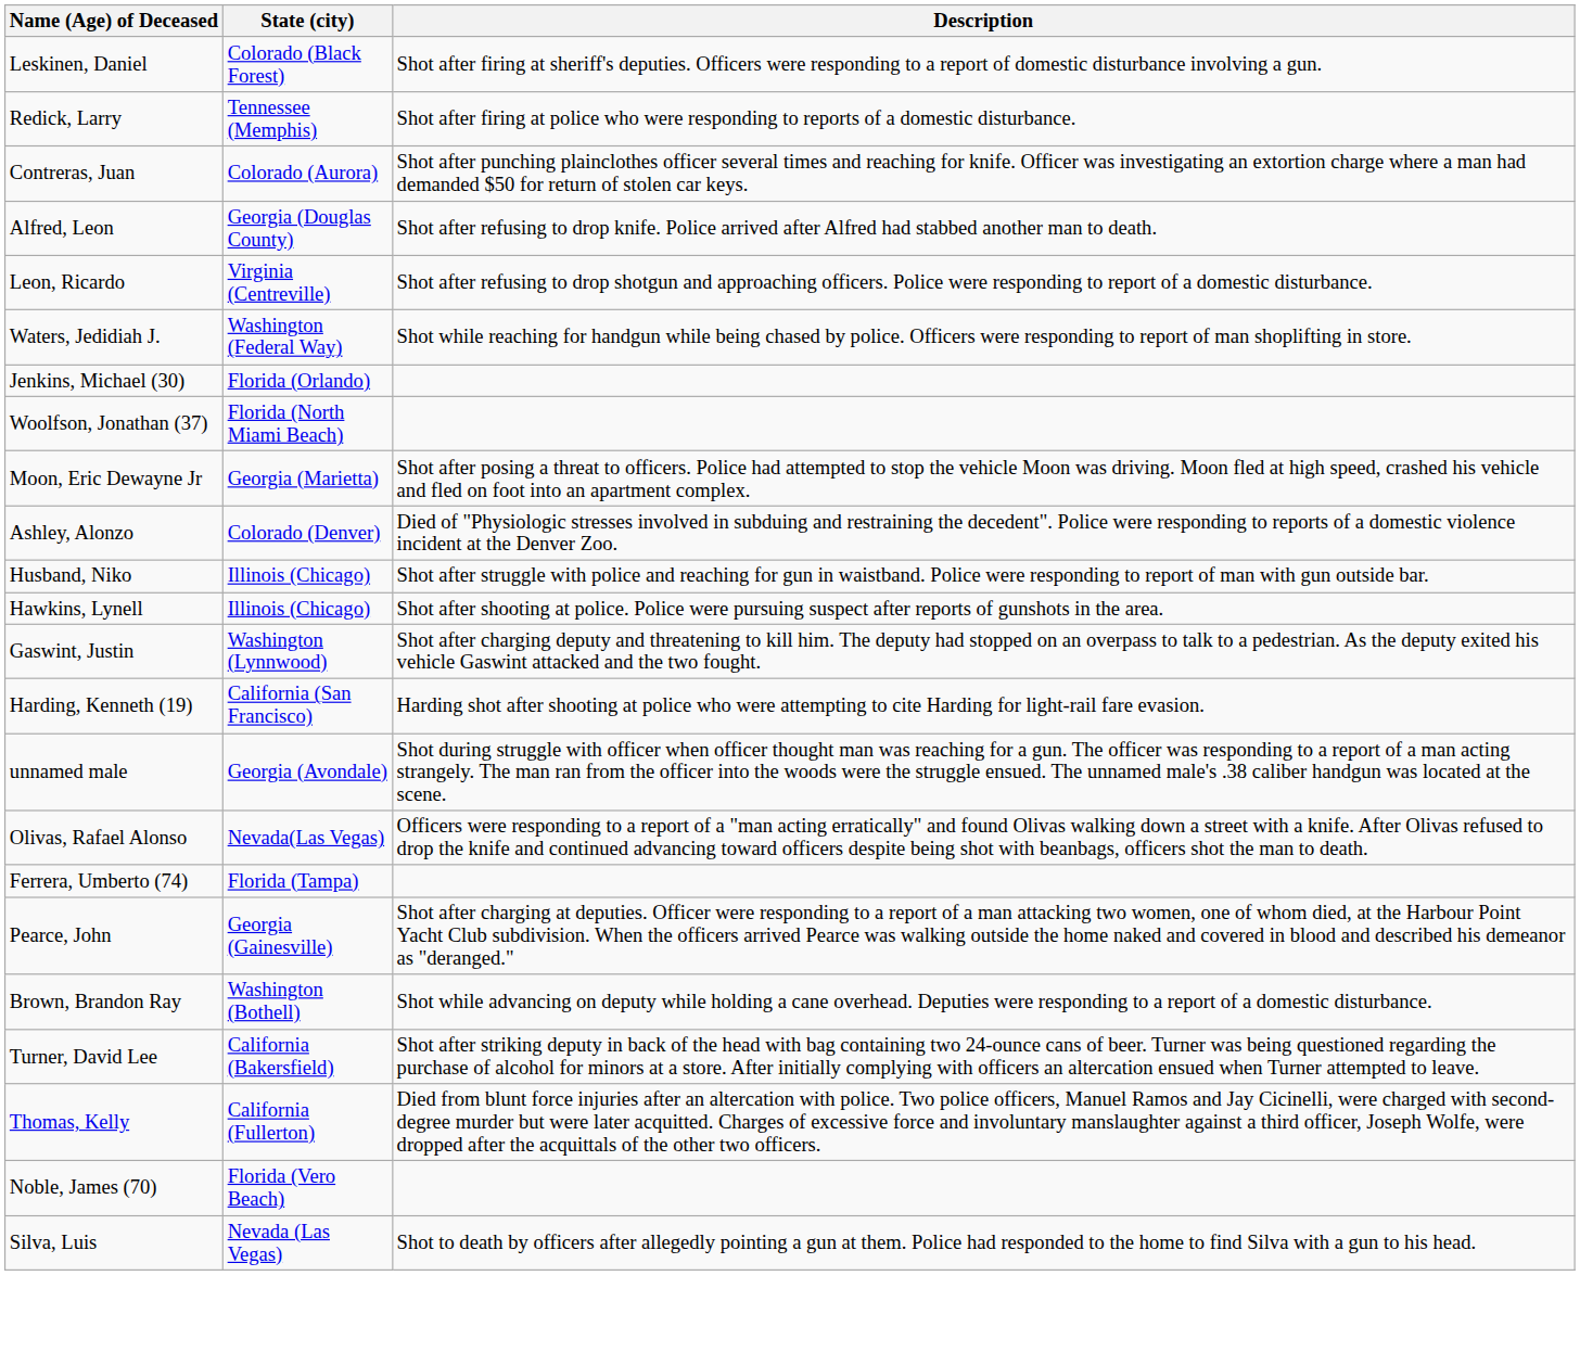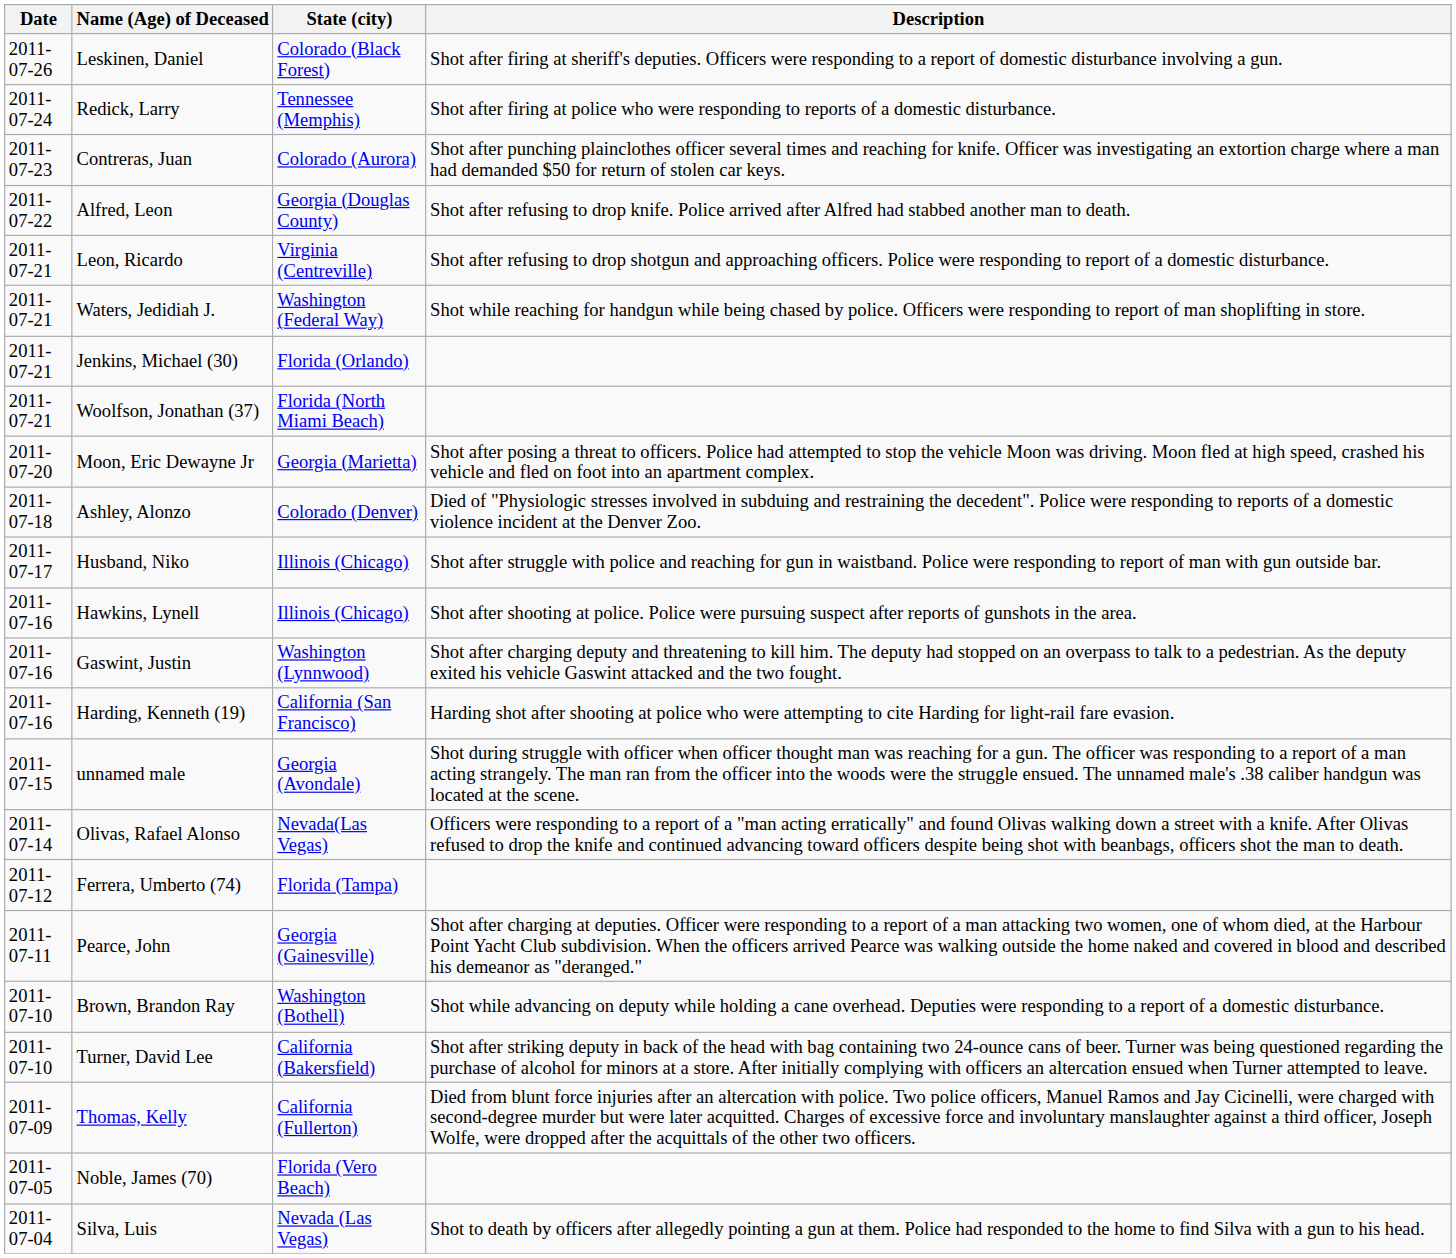 <table class="wikitable sortable" id="killed">
 <tr>
+<th>Date</th>
 <th nowrap>Name (Age) of Deceased</th>
 <th>State (city)</th>
 <th>Description</th>
 </tr>
 <tr>
+<td>2011-07-26</td>
 <td>Leskinen, Daniel</td>
 <td><a href='#'>Colorado (Black Forest)</a></td>
 <td>Shot after firing at sheriff's deputies. Officers were responding to a report of domestic disturbance involving a gun.</td>
 </tr>
 <tr>
+<td>2011-07-24</td>
 <td>Redick, Larry</td>
 <td><a href='#'>Tennessee (Memphis)</a></td>
 <td>Shot after firing at police who were responding to reports of a domestic disturbance.</td>
 </tr>
 <tr>
+<td>2011-07-23</td>
 <td>Contreras, Juan</td>
 <td><a href='#'>Colorado (Aurora)</a></td>
 <td>Shot after punching plainclothes officer several times and reaching for knife.  Officer was investigating an extortion charge where a man had demanded $50 for return of stolen car keys.</td>
 </tr>
 <tr>
+<td>2011-07-22</td>
 <td>Alfred, Leon</td>
 <td><a href='#'>Georgia (Douglas County)</a></td>
 <td>Shot after refusing to drop knife.  Police arrived after Alfred had stabbed another man to death.</td>
 </tr>
 <tr>
+<td>2011-07-21</td>
 <td>Leon, Ricardo</td>
 <td><a href='#'>Virginia (Centreville)</a></td>
 <td>Shot after refusing to drop shotgun and approaching officers. Police were responding to report of a domestic disturbance.</td>
 </tr>
 <tr>
+<td>2011-07-21</td>
 <td>Waters, Jedidiah J.</td>
 <td><a href='#'>Washington (Federal Way)</a></td>
 <td>Shot while reaching for handgun while being chased by police.  Officers were responding to report of man shoplifting in store.</td>
 </tr>
 <tr>
+<td>2011-07-21</td>
 <td>Jenkins, Michael (30)</td>
 <td><a href='#'>Florida (Orlando)</a></td>
 <td></td>
 </tr>
 <tr>
+<td>2011-07-21</td>
 <td>Woolfson, Jonathan (37)</td>
 <td><a href='#'>Florida (North Miami Beach)</a></td>
 <td></td>
 </tr>
 <tr>
+<td>2011-07-20</td>
 <td>Moon, Eric Dewayne Jr</td>
 <td><a href='#'>Georgia (Marietta)</a></td>
 <td>Shot after posing a threat to officers.  Police had attempted to stop the vehicle Moon was driving.  Moon fled at high speed, crashed his vehicle and fled on foot into an apartment complex.</td>
 </tr>
 <tr>
+<td>2011-07-18</td>
 <td>Ashley, Alonzo</td>
 <td><a href='#'>Colorado (Denver)</a></td>
 <td>Died of "Physiologic stresses involved in subduing and restraining the decedent".  Police were responding to reports of a domestic violence incident at the Denver Zoo.</td>
 </tr>
 <tr>
+<td>2011-07-17</td>
 <td>Husband, Niko</td>
 <td><a href='#'>Illinois (Chicago)</a></td>
 <td>Shot after struggle with police and reaching for gun in waistband. Police were responding to report of man with gun outside bar.</td>
 </tr>
 <tr>
+<td>2011-07-16</td>
 <td>Hawkins, Lynell</td>
 <td><a href='#'>Illinois (Chicago)</a></td>
 <td>Shot after shooting at police. Police were pursuing suspect after reports of gunshots in the area.</td>
 </tr>
 <tr>
+<td>2011-07-16</td>
 <td>Gaswint, Justin</td>
 <td><a href='#'>Washington (Lynnwood)</a></td>
 <td>Shot after charging deputy and threatening to kill him.   The deputy had stopped on an overpass to talk to a pedestrian.  As the deputy exited his vehicle Gaswint attacked and the two fought.</td>
 </tr>
 <tr>
+<td>2011-07-16</td>
 <td>Harding, Kenneth (19)</td>
 <td><a href='#'>California (San Francisco)</a></td>
 <td>Harding shot after shooting at police who were attempting to cite Harding for light-rail fare evasion.<br></td>
 </tr>
 <tr>
+<td>2011-07-15</td>
 <td>unnamed male</td>
 <td><a href='#'>Georgia (Avondale)</a></td>
 <td>Shot during struggle with officer when officer thought man was reaching for a gun.  The officer was responding to a report of a man acting strangely.  The man ran from the officer into the woods were the struggle ensued. The unnamed male's .38 caliber handgun was located at the scene.</td>
 </tr>
 <tr>
+<td>2011-07-14</td>
 <td>Olivas, Rafael Alonso</td>
 <td><a href='#'>Nevada(Las Vegas)</a></td>
 <td>Officers were responding to a report of a "man acting erratically" and found Olivas walking down a street with a knife. After Olivas refused to drop the knife and continued advancing toward officers despite being shot with beanbags, officers shot the man to death.</td>
 </tr>
 <tr>
+<td>2011-07-12</td>
 <td>Ferrera, Umberto (74)</td>
 <td><a href='#'>Florida (Tampa)</a></td>
 <td></td>
 </tr>
 <tr>
+<td>2011-07-11</td>
 <td>Pearce, John</td>
 <td><a href='#'>Georgia (Gainesville)</a></td>
 <td>Shot after charging at deputies.  Officer were responding to a report of a man attacking two women, one of whom died, at the Harbour Point Yacht Club subdivision.  When the officers arrived Pearce was walking outside the home naked and covered in blood and described his demeanor as "deranged."</td>
 </tr>
 <tr>
+<td>2011-07-10</td>
 <td>Brown, Brandon Ray</td>
 <td><a href='#'>Washington (Bothell)</a></td>
 <td>Shot while advancing on deputy while holding a cane overhead.  Deputies were responding to a report of a domestic disturbance.</td>
 </tr>
 <tr>
+<td>2011-07-10</td>
 <td>Turner, David Lee</td>
 <td><a href='#'>California (Bakersfield)</a></td>
 <td>Shot after striking deputy in back of the head with bag containing two 24-ounce cans of beer.  Turner was being questioned regarding the purchase of alcohol for minors at a store.  After initially complying with officers an altercation ensued when Turner attempted to leave.</td>
 </tr>
 <tr>
+<td>2011-07-09</td>
 <td><a href='#'>Thomas, Kelly</a></td>
 <td><a href='#'>California (Fullerton)</a></td>
 <td>Died from blunt force injuries after an altercation with police. Two police officers, Manuel Ramos and Jay Cicinelli, were charged with second-degree murder but were later acquitted. Charges of excessive force and involuntary manslaughter against a third officer, Joseph Wolfe, were dropped after the acquittals of the other two officers.</td>
 </tr>
 <tr>
+<td>2011-07-05</td>
 <td>Noble, James (70)</td>
 <td><a href='#'>Florida (Vero Beach)</a></td>
 <td></td>
 </tr>
 <tr>
+<td>2011-07-04</td>
 <td>Silva, Luis</td>
 <td><a href='#'>Nevada (Las Vegas)</a></td>
 <td>Shot to death by officers after allegedly pointing a gun at them. Police had responded to the home to find Silva with a gun to his head.</td>
 </tr>
 </table>
